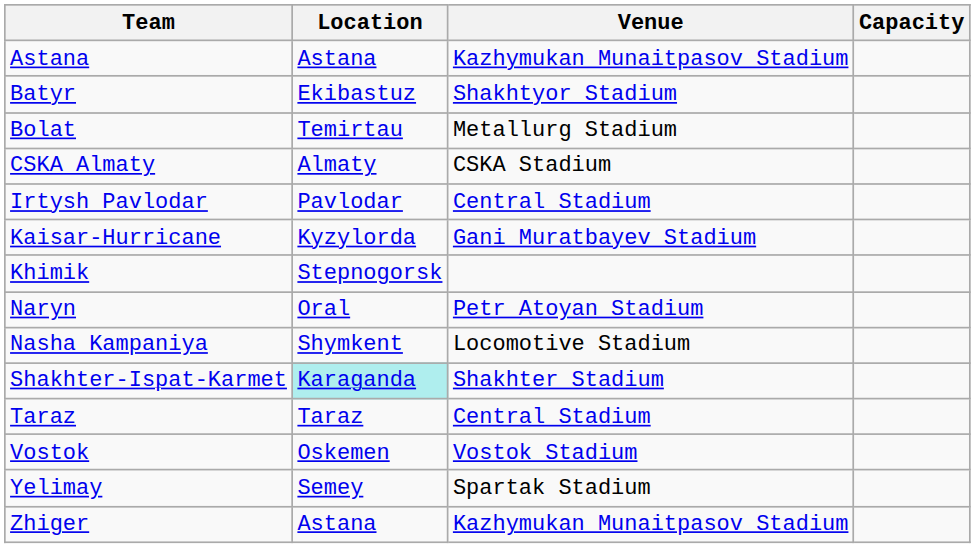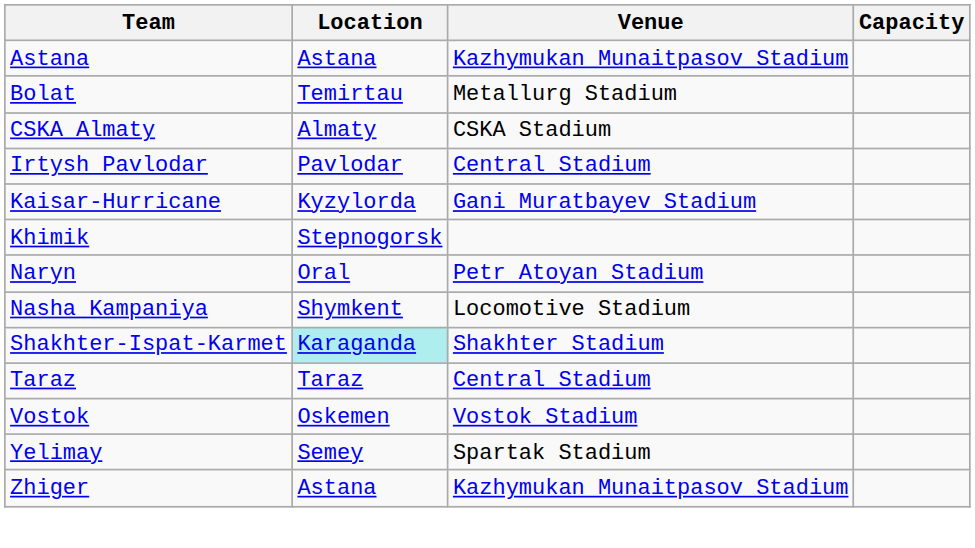 <table class="wikitable sortable" border="1">
 <tr>
 <th>Team</th>
 <th>Location</th>
 <th>Venue</th>
 <th>Capacity</th>
 </tr>
 <tr>
 <td><a href='#'>Astana</a></td>
 <td><a href='#'>Astana</a></td>
 <td><a href='#'>Kazhymukan Munaitpasov Stadium</a></td>
-<td style="text-align:center;"></td>
-</tr>
-<tr>
-<td><a href='#'>Batyr</a></td>
-<td><a href='#'>Ekibastuz</a></td>
-<td><a href='#'>Shakhtyor Stadium</a></td>
 <td style="text-align:center;"></td>
 </tr>
 <tr>
 <td><a href='#'>Bolat</a></td>
 <td><a href='#'>Temirtau</a></td>
 <td>Metallurg Stadium</td>
 <td style="text-align:center;"></td>
 </tr>
 <tr>
 <td><a href='#'>CSKA Almaty</a></td>
 <td><a href='#'>Almaty</a></td>
 <td>CSKA Stadium</td>
 <td style="text-align:center;"></td>
 </tr>
 <tr>
 <td><a href='#'>Irtysh Pavlodar</a></td>
 <td><a href='#'>Pavlodar</a></td>
 <td><a href='#'>Central Stadium</a></td>
 <td style="text-align:center;"></td>
 </tr>
 <tr>
 <td><a href='#'>Kaisar-Hurricane</a></td>
 <td><a href='#'>Kyzylorda</a></td>
 <td><a href='#'>Gani Muratbayev Stadium</a></td>
 <td style="text-align:center;"></td>
 </tr>
 <tr>
 <td><a href='#'>Khimik</a></td>
 <td><a href='#'>Stepnogorsk</a></td>
 <td></td>
 <td style="text-align:center;"></td>
 </tr>
 <tr>
 <td><a href='#'>Naryn</a></td>
 <td><a href='#'>Oral</a></td>
 <td><a href='#'>Petr Atoyan Stadium</a></td>
 <td style="text-align:center;"></td>
 </tr>
 <tr>
 <td><a href='#'>Nasha Kampaniya</a></td>
 <td><a href='#'>Shymkent</a></td>
 <td>Locomotive Stadium</td>
 <td style="text-align:center;"></td>
 </tr>
 <tr>
 <td><a href='#'>Shakhter-Ispat-Karmet</a></td>
 <td style="background: paleturquoise;"><a href='#'>Karaganda</a></td>
 <td><a href='#'>Shakhter Stadium</a></td>
 <td style="text-align:center;"></td>
 </tr>
 <tr>
 <td><a href='#'>Taraz</a></td>
 <td><a href='#'>Taraz</a></td>
 <td><a href='#'>Central Stadium</a></td>
 <td style="text-align:center;"></td>
 </tr>
 <tr>
 <td><a href='#'>Vostok</a></td>
 <td><a href='#'>Oskemen</a></td>
 <td><a href='#'>Vostok Stadium</a></td>
 <td style="text-align:center;"></td>
 </tr>
 <tr>
 <td><a href='#'>Yelimay</a></td>
 <td><a href='#'>Semey</a></td>
 <td>Spartak Stadium</td>
 <td style="text-align:center;"></td>
 </tr>
 <tr>
 <td><a href='#'>Zhiger</a></td>
 <td><a href='#'>Astana</a></td>
 <td><a href='#'>Kazhymukan Munaitpasov Stadium</a></td>
 <td style="text-align:center;"></td>
 </tr>
 </table>
